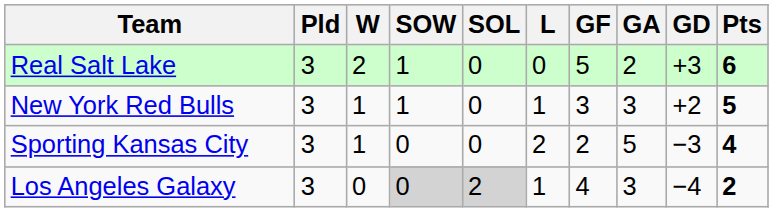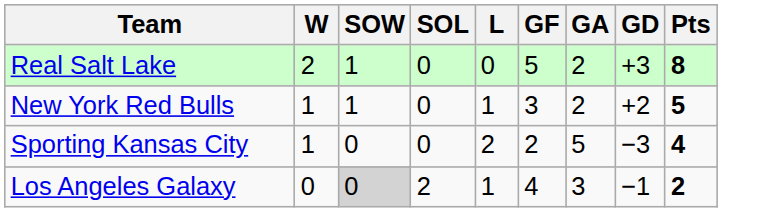 <table class="wikitable">
 <tr>
 <th width="175">Team</th>
-<th width="20">Pld</th>
 <th width="20">W</th>
 <th width="20">SOW</th>
 <th width="20">SOL</th>
 <th width="20">L</th>
 <th width="20">GF</th>
 <th width="20">GA</th>
 <th width="20">GD</th>
 <th width="20">Pts</th>
 </tr>
 <tr bgcolor=#ccffcc>
 <td align=left><a href='#'>Real Salt Lake</a></td>
-<td>3</td>
 <td>2</td>
 <td>1</td>
 <td>0</td>
 <td>0</td>
 <td>5</td>
 <td>2</td>
 <td>+3</td>
-<td><strong>6</strong></td>
+<td><strong>8</strong></td>
 </tr>
 <tr>
 <td align=left><a href='#'>New York Red Bulls</a></td>
-<td>3</td>
 <td>1</td>
 <td>1</td>
 <td>0</td>
 <td>1</td>
 <td>3</td>
-<td>3</td>
+<td>2</td>
 <td>+2</td>
 <td><strong>5</strong></td>
 </tr>
 <tr>
 <td align=left><a href='#'>Sporting Kansas City</a></td>
-<td>3</td>
 <td>1</td>
 <td>0</td>
 <td>0</td>
 <td>2</td>
 <td>2</td>
 <td>5</td>
 <td>−3</td>
 <td><strong>4</strong></td>
 </tr>
 <tr>
 <td align=left><a href='#'>Los Angeles Galaxy</a></td>
-<td>3</td>
 <td>0</td>
 <td style="background: lightgrey;">0</td>
-<td style="background: lightgrey;">2</td>
+<td>2</td>
 <td>1</td>
 <td>4</td>
 <td>3</td>
-<td>−4</td>
+<td>−1</td>
 <td><strong>2</strong></td>
 </tr>
 </table>
